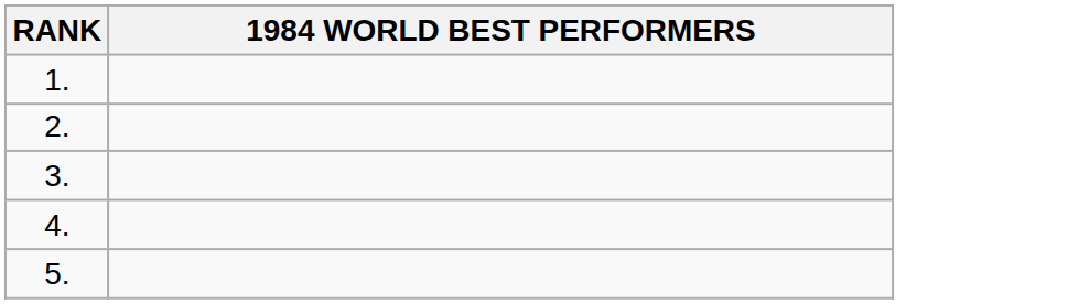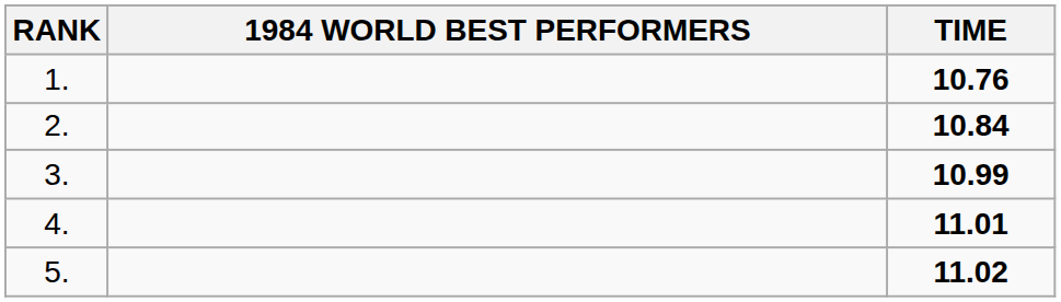 <table class="wikitable" style="border-collapse: collapse; font-size: 90%;">
 <tr>
 <th>RANK</th>
 <th align="center" style="width: 25em">1984 WORLD BEST PERFORMERS</th>
+<th align="center" style="width: 5em">TIME</th>
 </tr>
 <tr>
 <td align="center">1.</td>
 <td></td>
+<td align="center"><strong>10.76</strong></td>
 </tr>
 <tr>
 <td align="center">2.</td>
 <td></td>
+<td align="center"><strong>10.84</strong></td>
 </tr>
 <tr>
 <td align="center">3.</td>
 <td></td>
+<td align="center"><strong>10.99</strong></td>
 </tr>
 <tr>
 <td align="center">4.</td>
 <td></td>
+<td align="center"><strong>11.01</strong></td>
 </tr>
 <tr>
 <td align="center">5.</td>
 <td></td>
+<td align="center"><strong>11.02</strong></td>
 </tr>
 </table>
